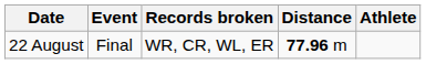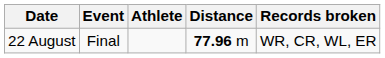 <table class=wikitable style=text-align:center>
 <tr>
 <th>Date</th>
 <th>Event</th>
+<th>Athlete</th>
+<th>Distance</th>
 <th>Records broken</th>
-<th>Distance</th>
-<th>Athlete</th>
 </tr>
 <tr>
 <td>22 August</td>
 <td>Final</td>
+<td align=left></td>
+<td><strong>77.96</strong> m</td>
 <td>WR, CR, WL, ER</td>
-<td><strong>77.96</strong> m</td>
-<td align=left></td>
 </tr>
 </table>
